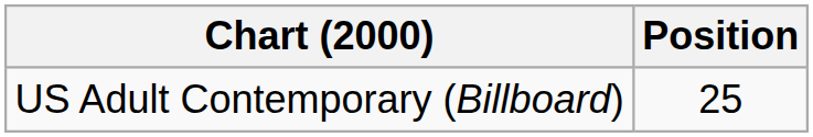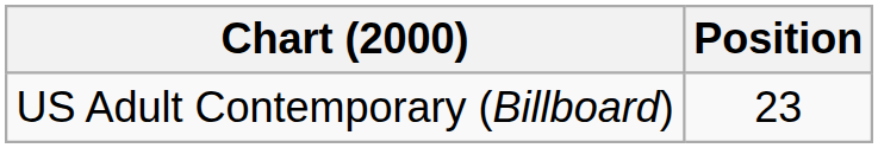 <table class="wikitable">
 <tr>
 <th>Chart (2000)</th>
 <th>Position</th>
 </tr>
 <tr>
 <td>US Adult Contemporary (<em>Billboard</em>)</td>
-<td align="center">25</td>
+<td align="center">23</td>
 </tr>
 </table>
